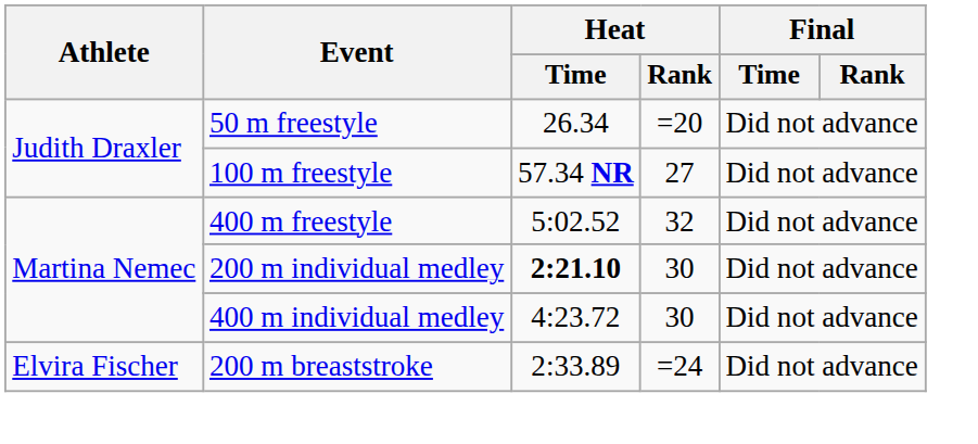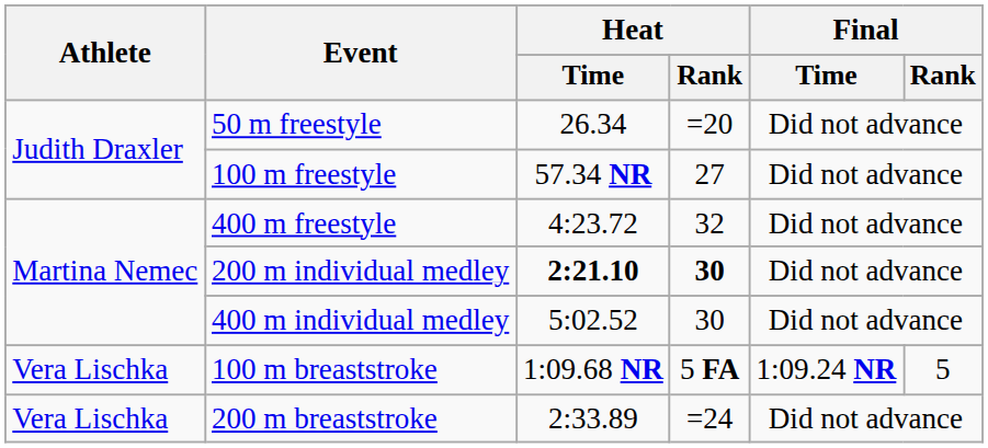 <table class=wikitable style=font-size:90%;text-align:center>
 <tr>
 <th rowspan=2>Athlete</th>
 <th rowspan=2>Event</th>
 <th colspan=2>Heat</th>
 <th colspan=2>Final</th>
 </tr>
 <tr style=font-size:95%>
 <th>Time</th>
 <th>Rank</th>
 <th>Time</th>
 <th>Rank</th>
 </tr>
 <tr>
 <td align=left rowspan=2><a href='#'>Judith Draxler</a></td>
 <td align=left><a href='#'>50 m freestyle</a></td>
 <td>26.34</td>
 <td>=20</td>
 <td colspan=2>Did not advance</td>
 </tr>
 <tr>
 <td align=left><a href='#'>100 m freestyle</a></td>
 <td>57.34 <strong><a href='#'>NR</a></strong></td>
 <td>27</td>
 <td colspan=2>Did not advance</td>
 </tr>
 <tr>
 <td align=left rowspan=3><a href='#'>Martina Nemec</a></td>
 <td align=left><a href='#'>400 m freestyle</a></td>
-<td>5:02.52</td>
+<td>4:23.72</td>
 <td>32</td>
 <td colspan=2>Did not advance</td>
 </tr>
 <tr>
 <td align=left><a href='#'>200 m individual medley</a></td>
 <td><strong>2:21.10</strong></td>
+<td><strong>30</strong></td>
+<td colspan=2>Did not advance</td>
+</tr>
+<tr>
+<td align=left><a href='#'>400 m individual medley</a></td>
+<td>5:02.52</td>
 <td>30</td>
 <td colspan=2>Did not advance</td>
 </tr>
 <tr>
-<td align=left><a href='#'>400 m individual medley</a></td>
-<td>4:23.72</td>
-<td>30</td>
-<td colspan=2>Did not advance</td>
+<td align=left><a href='#'>Vera Lischka</a></td>
+<td align=left><a href='#'>100 m breaststroke</a></td>
+<td>1:09.68 <strong><a href='#'>NR</a></strong></td>
+<td>5 <strong>FA</strong></td>
+<td>1:09.24 <strong><a href='#'>NR</a></strong></td>
+<td>5</td>
 </tr>
 <tr>
-<td align=left><a href='#'>Elvira Fischer</a></td>
+<td align=left><a href='#'>Vera Lischka</a></td>
 <td align=left><a href='#'>200 m breaststroke</a></td>
 <td>2:33.89</td>
 <td>=24</td>
 <td colspan=2>Did not advance</td>
 </tr>
 </table>
